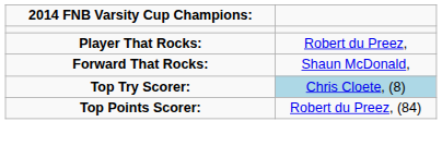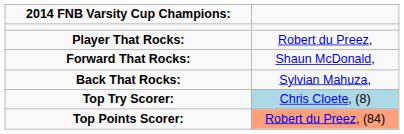 <table class="wikitable" style="text-align: center; margin: 0 auto; width: 40%">
 <tr>
 <td><strong>2014 FNB Varsity Cup Champions:<br></strong></td>
 <td></td>
 </tr>
 <tr>
 <td></td>
 <td></td>
 </tr>
 <tr>
 <td><strong>Player That Rocks:</strong></td>
 <td><a href='#'>Robert du Preez</a>, </td>
 </tr>
 <tr>
 <td><strong>Forward That Rocks:</strong></td>
 <td><a href='#'>Shaun McDonald</a>, </td>
 </tr>
 <tr>
+<td><strong>Back That Rocks:</strong></td>
+<td><a href='#'>Sylvian Mahuza</a>, </td>
+</tr>
+<tr>
 <td><strong>Top Try Scorer:</strong></td>
 <td style="background: lightblue;"><a href='#'>Chris Cloete</a>,  (8)</td>
 </tr>
 <tr>
 <td><strong>Top Points Scorer:</strong></td>
-<td><a href='#'>Robert du Preez</a>,  (84)</td>
+<td style="background: lightsalmon;"><a href='#'>Robert du Preez</a>,  (84)</td>
 </tr>
 </table>
